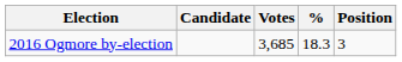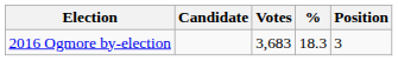 <table class="wikitable sortable">
 <tr>
 <th>Election</th>
 <th>Candidate</th>
 <th>Votes</th>
 <th>%</th>
 <th>Position</th>
 </tr>
 <tr>
 <td><a href='#'>2016 Ogmore by-election</a></td>
 <td></td>
-<td>3,685</td>
+<td>3,683</td>
 <td>18.3</td>
 <td>3</td>
 </tr>
 </table>
